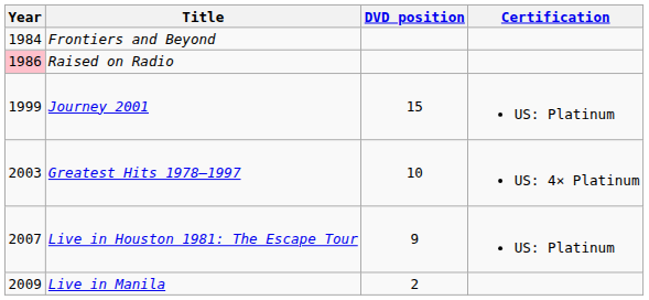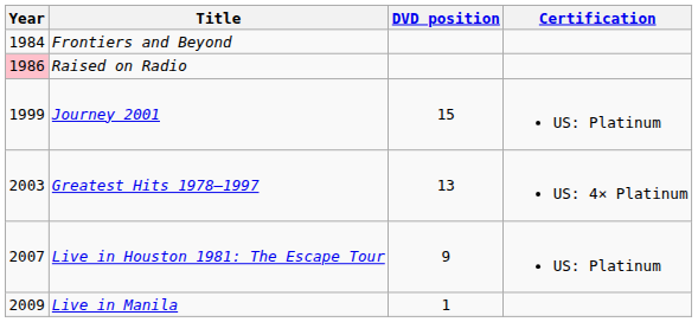 <table class="wikitable">
 <tr>
 <th>Year</th>
 <th>Title</th>
 <th><a href='#'>DVD position</a></th>
 <th><a href='#'>Certification</a></th>
 </tr>
 <tr>
 <td>1984</td>
 <td><em>Frontiers and Beyond</em></td>
 <td style="text-align:center;"></td>
 <td></td>
 </tr>
 <tr>
 <td style="background: pink;">1986</td>
 <td><em>Raised on Radio</em></td>
 <td style="text-align:center;"></td>
 <td></td>
 </tr>
 <tr>
 <td>1999</td>
 <td><em><a href='#'>Journey 2001</a></em></td>
 <td style="text-align:center;">15</td>
 <td><br><ul><li>US: Platinum</li></ul></td>
 </tr>
 <tr>
 <td>2003</td>
 <td><em><a href='#'>Greatest Hits 1978–1997</a></em></td>
-<td style="text-align:center;">10</td>
+<td style="text-align:center;">13</td>
 <td><br><ul><li>US: 4× Platinum</li></ul></td>
 </tr>
 <tr>
 <td>2007</td>
 <td><em><a href='#'>Live in Houston 1981: The Escape Tour</a></em></td>
 <td style="text-align:center;">9</td>
 <td><br><ul><li>US: Platinum</li></ul></td>
 </tr>
 <tr>
 <td>2009</td>
 <td><em><a href='#'>Live in Manila</a></em></td>
-<td style="text-align:center;">2</td>
+<td style="text-align:center;">1</td>
 <td></td>
 </tr>
 </table>
